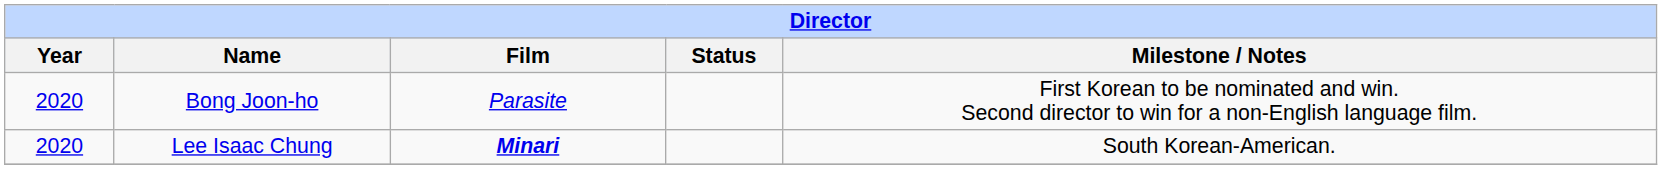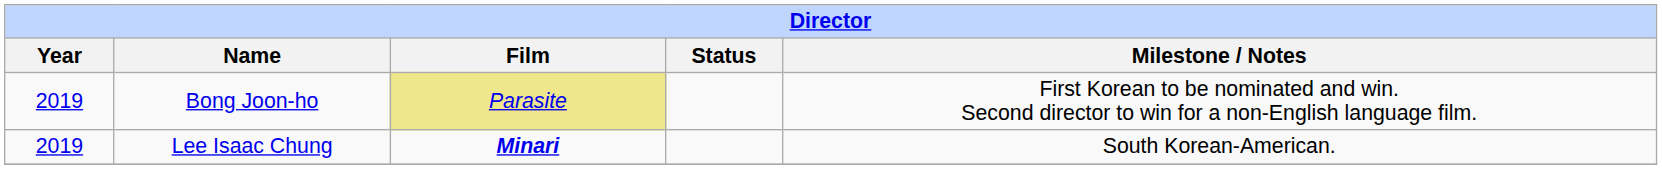 <table class="wikitable" style="text-align: center">
 <tr style="background:#bfd7ff;">
 <td colspan="6" style="text-align:center;"><strong><a href='#'>Director</a></strong></td>
 </tr>
 <tr style="background:#ebf5ff;">
 <th style="width:075px;">Year</th>
 <th style="width:200px;">Name</th>
 <th style="width:200px;">Film</th>
 <th style="width:080px;">Status</th>
 <th style="width:650px;">Milestone / Notes</th>
 </tr>
 <tr>
-<td><a href='#'>2020</a><br></td>
+<td><a href='#'>2019</a><br></td>
 <td><a href='#'>Bong Joon-ho</a></td>
-<td><em><a href='#'>Parasite</a></em></td>
+<td style="background: khaki;"><em><a href='#'>Parasite</a></em></td>
 <td></td>
 <td>First Korean to be nominated and win.<br>Second director to win for a non-English language film.</td>
 </tr>
 <tr>
-<td><a href='#'>2020</a><br></td>
+<td><a href='#'>2019</a><br></td>
 <td><a href='#'>Lee Isaac Chung</a></td>
 <td><strong><em><a href='#'>Minari</a></em></strong></td>
 <td></td>
 <td>South Korean-American.</td>
 </tr>
 <tr>
 </tr>
 </table>
